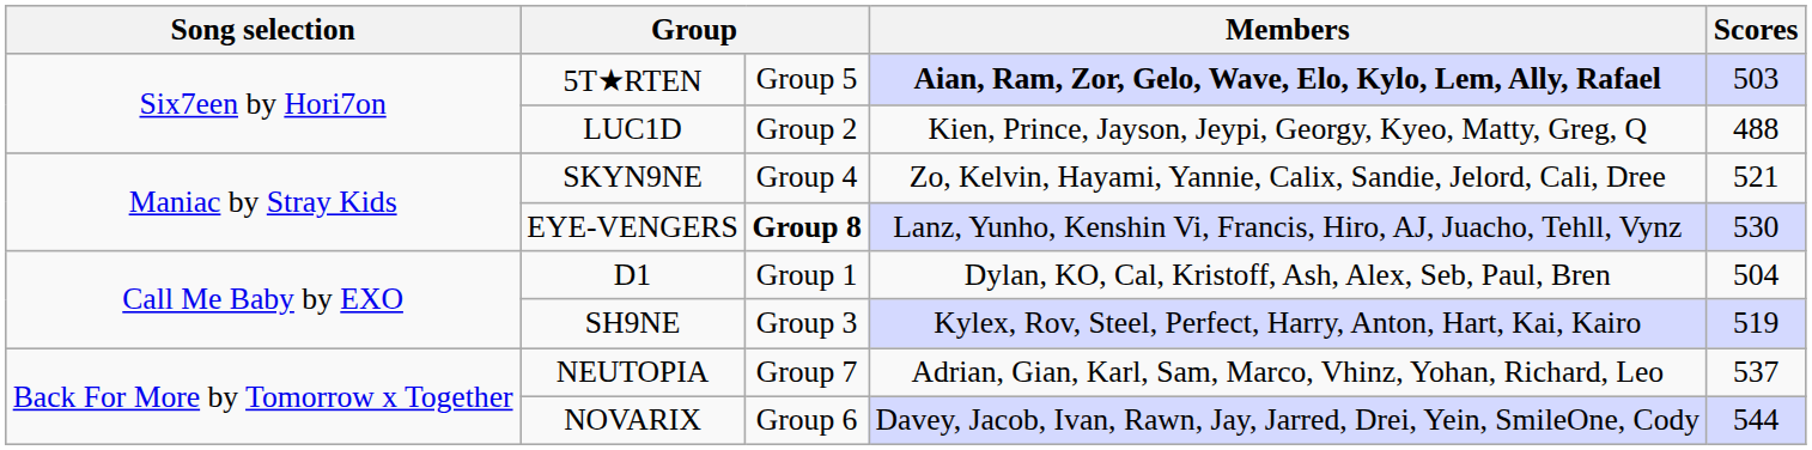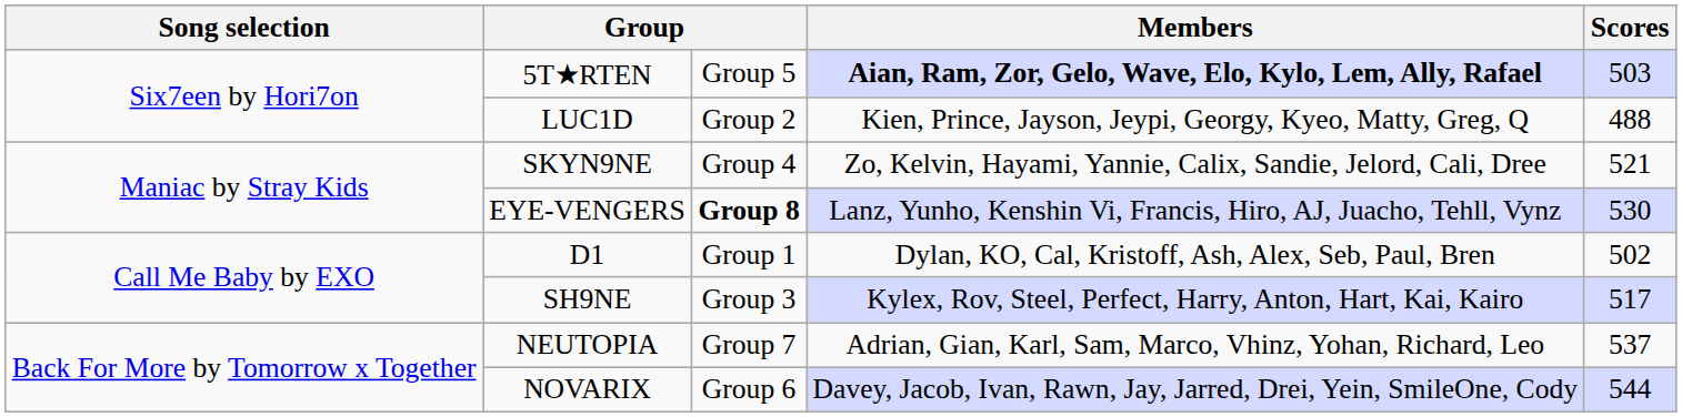 <table class="wikitable collapsible collapsed" style="text-align:center;">
 <tr>
 <th>Song selection</th>
 <th colspan="2">Group</th>
 <th>Members</th>
 <th>Scores</th>
 </tr>
 <tr>
 <td rowspan="2"><a href='#'>Six7een</a> by <a href='#'>Hori7on</a></td>
 <td>5T★RTEN</td>
 <td>Group 5</td>
 <td style="background:#D4D9FF;"><strong>Aian, Ram, Zor, Gelo, Wave, Elo, Kylo, Lem, Ally, Rafael</strong></td>
 <td style="background:#D4D9FF;">503</td>
 </tr>
 <tr>
 <td>LUC1D</td>
 <td>Group 2</td>
 <td>Kien, Prince, Jayson, Jeypi, Georgy, Kyeo, Matty, Greg, Q</td>
 <td>488</td>
 </tr>
 <tr>
 <td rowspan="2"><a href='#'>Maniac</a> by <a href='#'>Stray Kids</a></td>
 <td>SKYN9NE</td>
 <td>Group 4</td>
 <td>Zo, Kelvin, Hayami, Yannie, Calix, Sandie, Jelord, Cali, Dree</td>
 <td>521</td>
 </tr>
 <tr>
 <td>EYE-VENGERS</td>
 <td><strong>Group 8</strong></td>
 <td style="background:#D4D9FF;">Lanz, Yunho, Kenshin Vi, Francis, Hiro, AJ, Juacho, Tehll, Vynz</td>
 <td style="background:#D4D9FF;">530</td>
 </tr>
 <tr>
 <td rowspan="2"><a href='#'>Call Me Baby</a> by <a href='#'>EXO</a></td>
 <td>D1</td>
 <td>Group 1</td>
 <td>Dylan, KO, Cal, Kristoff, Ash, Alex, Seb, Paul, Bren</td>
-<td>504</td>
+<td>502</td>
 </tr>
 <tr>
 <td>SH9NE</td>
 <td>Group 3</td>
 <td style="background:#D4D9FF;">Kylex, Rov, Steel, Perfect, Harry, Anton, Hart, Kai, Kairo</td>
-<td style="background:#D4D9FF;">519</td>
+<td style="background:#D4D9FF;">517</td>
 </tr>
 <tr>
 <td rowspan="2"><a href='#'>Back For More</a> by <a href='#'>Tomorrow x Together</a></td>
 <td>NEUTOPIA</td>
 <td>Group 7</td>
 <td>Adrian, Gian, Karl, Sam, Marco, Vhinz, Yohan, Richard, Leo</td>
 <td>537</td>
 </tr>
 <tr>
 <td>NOVARIX</td>
 <td>Group 6</td>
 <td style="background:#D4D9FF;">Davey, Jacob, Ivan, Rawn, Jay, Jarred, Drei, Yein, SmileOne, Cody</td>
 <td style="background:#D4D9FF;">544</td>
 </tr>
 </table>
